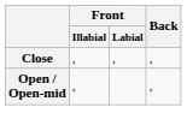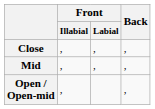 <table class="wikitable">
 <tr>
 <th rowspan="2"></th>
 <th colspan="2">Front</th>
 <th rowspan="2">Back</th>
 </tr>
 <tr>
 <th><small>Illabial</small></th>
 <th><small>Labial</small></th>
 </tr>
 <tr>
 <th>Close</th>
 <td>,</td>
 <td>,</td>
 <td>,</td>
 </tr>
 <tr>
+<th>Mid</th>
+<td>,</td>
+<td>,</td>
+<td>,</td>
+</tr>
+<tr>
 <th>Open /<br>Open-mid</th>
 <td>,</td>
 <td></td>
 <td>,</td>
 </tr>
 </table>
